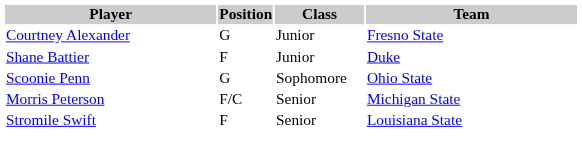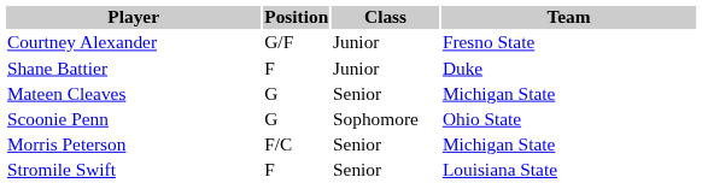 <table style="width:600px" "border:'1' 'solid' 'gray'">
 <tr>
 <th style="background:#ccc; width:40%;">Player</th>
 <th style="background:#ccc; width:4%;">Position</th>
 <th style="background:#ccc; width:16%;">Class</th>
 <th style="background:#ccc; width:40%;">Team</th>
 </tr>
 <tr>
 <td><a href='#'>Courtney Alexander</a></td>
-<td>G</td>
+<td>G/F</td>
 <td>Junior</td>
 <td><a href='#'>Fresno State</a></td>
 </tr>
 <tr>
 <td><a href='#'>Shane Battier</a></td>
 <td>F</td>
 <td>Junior</td>
 <td><a href='#'>Duke</a></td>
+</tr>
+<tr>
+<td><a href='#'>Mateen Cleaves</a></td>
+<td>G</td>
+<td>Senior</td>
+<td><a href='#'>Michigan State</a></td>
 </tr>
 <tr>
 <td><a href='#'>Scoonie Penn</a></td>
 <td>G</td>
 <td>Sophomore</td>
 <td><a href='#'>Ohio State</a></td>
 </tr>
 <tr>
 <td><a href='#'>Morris Peterson</a></td>
 <td>F/C</td>
 <td>Senior</td>
 <td><a href='#'>Michigan State</a></td>
 </tr>
 <tr>
 <td><a href='#'>Stromile Swift</a></td>
 <td>F</td>
 <td>Senior</td>
 <td><a href='#'>Louisiana State</a></td>
 </tr>
 </table>
